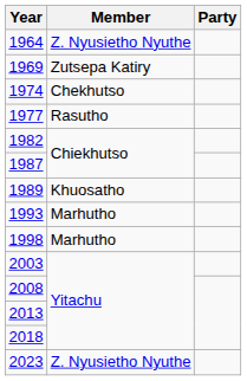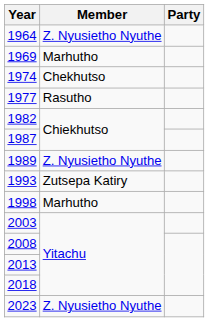 <table class="wikitable sortable">
 <tr>
 <th>Year</th>
 <th>Member</th>
 <th colspan="2">Party</th>
 </tr>
 <tr>
 <td><a href='#'>1964</a></td>
 <td><a href='#'>Z. Nyusietho Nyuthe</a></td>
 <td></td>
 </tr>
 <tr>
 <td><a href='#'>1969</a></td>
-<td>Zutsepa Katiry</td>
+<td>Marhutho</td>
 <td></td>
 </tr>
 <tr>
 <td><a href='#'>1974</a></td>
 <td>Chekhutso</td>
 <td></td>
 </tr>
 <tr>
 <td><a href='#'>1977</a></td>
 <td>Rasutho</td>
 </tr>
 <tr>
 <td><a href='#'>1982</a></td>
 <td rowspan=2>Chiekhutso</td>
 <td></td>
 </tr>
 <tr>
 <td><a href='#'>1987</a></td>
 </tr>
 <tr>
 <td><a href='#'>1989</a></td>
-<td>Khuosatho</td>
+<td><a href='#'>Z. Nyusietho Nyuthe</a></td>
 <td></td>
 </tr>
 <tr>
 <td><a href='#'>1993</a></td>
-<td>Marhutho</td>
+<td>Zutsepa Katiry</td>
 <td></td>
 </tr>
 <tr>
 <td><a href='#'>1998</a></td>
 <td>Marhutho</td>
 <td></td>
 </tr>
 <tr>
 <td><a href='#'>2003</a></td>
 <td rowspan=4><a href='#'>Yitachu</a></td>
 <td></td>
 </tr>
 <tr>
 <td><a href='#'>2008</a></td>
 </tr>
 <tr>
 <td><a href='#'>2013</a></td>
 </tr>
 <tr>
 <td><a href='#'>2018</a></td>
 </tr>
 <tr>
 <td><a href='#'>2023</a></td>
 <td><a href='#'>Z. Nyusietho Nyuthe</a></td>
 <td></td>
 </tr>
 </table>
